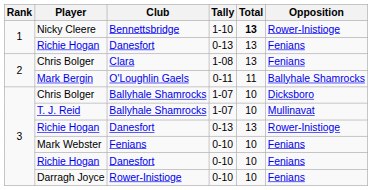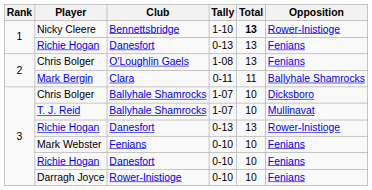 <table class="wikitable">
 <tr>
 <th>Rank</th>
 <th>Player</th>
 <th>Club</th>
 <th>Tally</th>
 <th>Total</th>
 <th>Opposition</th>
 </tr>
 <tr>
 <td rowspan="2" style="text-align:center;">1</td>
 <td>Nicky Cleere</td>
 <td><a href='#'>Bennettsbridge</a></td>
 <td align=center>1-10</td>
 <td align=center><strong>13</strong></td>
 <td><a href='#'>Rower-Inistioge</a></td>
 </tr>
 <tr>
 <td><a href='#'>Richie Hogan</a></td>
 <td><a href='#'>Danesfort</a></td>
 <td align=center>0-13</td>
 <td align=center>13</td>
 <td><a href='#'>Fenians</a></td>
 </tr>
 <tr>
 <td rowspan="2" style="text-align:center;">2</td>
 <td>Chris Bolger</td>
-<td><a href='#'>Clara</a></td>
+<td><a href='#'>O'Loughlin Gaels</a></td>
 <td align=center>1-08</td>
 <td align=center>13</td>
 <td><a href='#'>Fenians</a></td>
 </tr>
 <tr>
 <td><a href='#'>Mark Bergin</a></td>
-<td><a href='#'>O'Loughlin Gaels</a></td>
+<td><a href='#'>Clara</a></td>
 <td align=center>0-11</td>
 <td align=center>11</td>
 <td><a href='#'>Ballyhale Shamrocks</a></td>
 </tr>
 <tr>
 <td rowspan="6" style="text-align:center;">3</td>
 <td>Chris Bolger</td>
 <td><a href='#'>Ballyhale Shamrocks</a></td>
 <td align=center>1-07</td>
 <td align=center>10</td>
 <td><a href='#'>Dicksboro</a></td>
 </tr>
 <tr>
 <td><a href='#'>T. J. Reid</a></td>
 <td><a href='#'>Ballyhale Shamrocks</a></td>
 <td align=center>1-07</td>
 <td align=center>10</td>
 <td><a href='#'>Mullinavat</a></td>
 </tr>
 <tr>
 <td><a href='#'>Richie Hogan</a></td>
 <td><a href='#'>Danesfort</a></td>
 <td align=center>0-13</td>
 <td align=center>13</td>
 <td><a href='#'>Rower-Inistioge</a></td>
 </tr>
 <tr>
 <td>Mark Webster</td>
 <td><a href='#'>Fenians</a></td>
 <td align=center>0-10</td>
 <td align=center>10</td>
 <td><a href='#'>Fenians</a></td>
 </tr>
 <tr>
 <td><a href='#'>Richie Hogan</a></td>
 <td><a href='#'>Danesfort</a></td>
 <td align=center>0-10</td>
 <td align=center>10</td>
 <td><a href='#'>Fenians</a></td>
 </tr>
 <tr>
 <td>Darragh Joyce</td>
 <td><a href='#'>Rower-Inistioge</a></td>
 <td align=center>0-10</td>
 <td align=center>10</td>
 <td><a href='#'>Fenians</a></td>
 </tr>
 </table>
